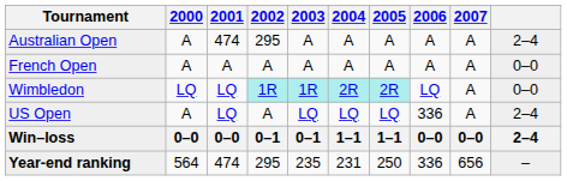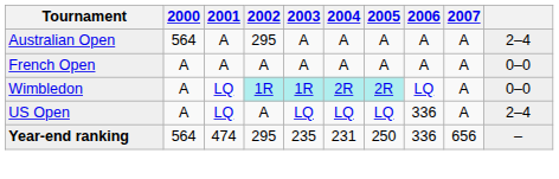 <table class=wikitable style=text-align:center;font-size:98%>
 <tr>
 <th width=160>Tournament</th>
 <th width=35><a href='#'>2000</a></th>
 <th width=35><a href='#'>2001</a></th>
 <th width=35><a href='#'>2002</a></th>
 <th width=35><a href='#'>2003</a></th>
 <th width=35><a href='#'>2004</a></th>
 <th width=35><a href='#'>2005</a></th>
 <th width=35><a href='#'>2006</a></th>
 <th width=35><a href='#'>2007</a></th>
 <th width=65></th>
 </tr>
 <tr>
 <td bgcolor=#efefef align=left><a href='#'>Australian Open</a></td>
+<td>564</td>
 <td align="center">A</td>
-<td>474</td>
 <td>295</td>
 <td align="center">A</td>
 <td align="center">A</td>
 <td align="center">A</td>
 <td align="center">A</td>
 <td align="center">A</td>
 <td align="center" style="background:#EFEFEF;">2–4</td>
 </tr>
 <tr>
 <td bgcolor=#efefef align=left><a href='#'>French Open</a></td>
 <td align="center">A</td>
 <td align="center">A</td>
 <td align="center">A</td>
 <td align="center">A</td>
 <td align="center">A</td>
 <td align="center">A</td>
 <td align="center">A</td>
 <td align="center">A</td>
 <td align="center" style="background:#EFEFEF;">0–0</td>
 </tr>
 <tr>
 <td bgcolor=#efefef align=left><a href='#'>Wimbledon</a></td>
-<td align="center"><a href='#'>LQ</a></td>
+<td align="center">A</td>
 <td align="center"><a href='#'>LQ</a></td>
 <td align="center" style="background:#afeeee;"><a href='#'>1R</a></td>
 <td align="center" style="background:#afeeee;"><a href='#'>1R</a></td>
 <td align="center" style="background:#afeeee;"><a href='#'>2R</a></td>
 <td align="center" style="background:#afeeee;"><a href='#'>2R</a></td>
 <td align="center"><a href='#'>LQ</a></td>
 <td align="center">A</td>
 <td align="center" style="background:#EFEFEF;">0–0</td>
 </tr>
 <tr>
 <td bgcolor=#efefef align=left><a href='#'>US Open</a></td>
 <td align="center">A</td>
 <td align="center"><a href='#'>LQ</a></td>
 <td align="center">A</td>
 <td align="center"><a href='#'>LQ</a></td>
 <td align="center"><a href='#'>LQ</a></td>
 <td align="center"><a href='#'>LQ</a></td>
 <td>336</td>
 <td align="center">A</td>
 <td align="center" style="background:#EFEFEF;">2–4</td>
 </tr>
 <tr>
-<td bgcolor=#efefef align=left><strong>Win–loss</strong></td>
-<th>0–0</th>
-<th>0–0</th>
-<th>0–1</th>
-<th>0–1</th>
-<th>1–1</th>
-<th>1–1</th>
-<th>0–0</th>
-<th>0–0</th>
-<th>2–4</th>
-</tr>
-<tr>
 <td bgcolor=#efefef align=left><strong>Year-end ranking</strong></td>
 <td>564</td>
 <td>474</td>
 <td>295</td>
 <td>235</td>
 <td>231</td>
 <td>250</td>
 <td>336</td>
 <td>656</td>
 <td bgcolor=#EFEFEF>–</td>
 </tr>
 </table>
